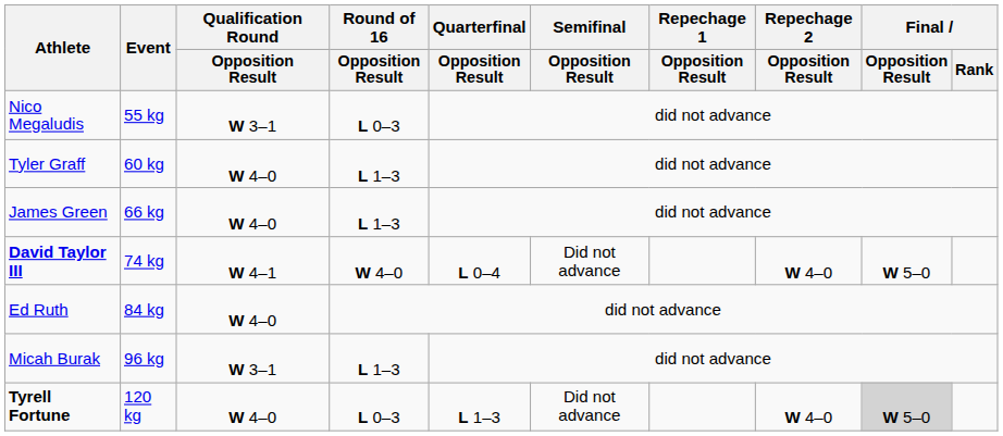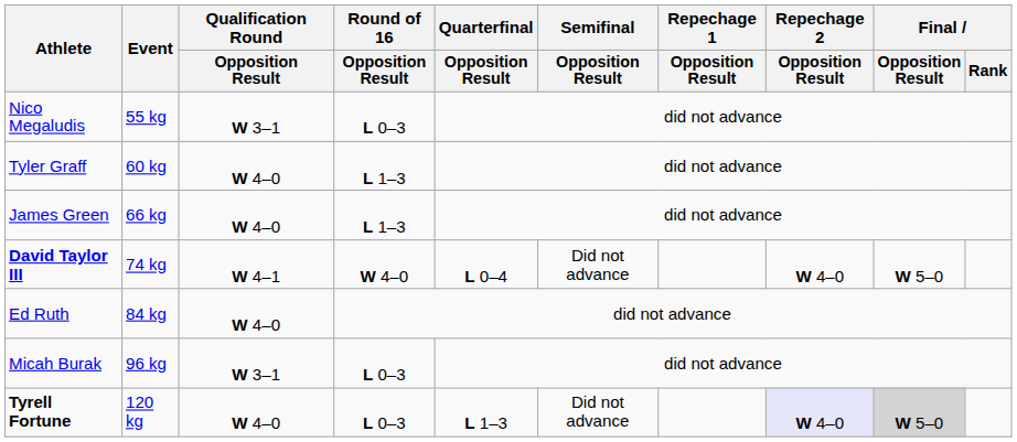 <table class="wikitable" style="font-size:90%;">
 <tr>
 <th rowspan=2>Athlete</th>
 <th rowspan=2>Event</th>
 <th>Qualification Round</th>
 <th>Round of 16</th>
 <th>Quarterfinal</th>
 <th>Semifinal</th>
 <th>Repechage 1</th>
 <th>Repechage 2</th>
 <th colspan=2>Final / </th>
 </tr>
 <tr style="font-size: 95%">
 <th>Opposition<br>Result</th>
 <th>Opposition<br>Result</th>
 <th>Opposition<br>Result</th>
 <th>Opposition<br>Result</th>
 <th>Opposition<br>Result</th>
 <th>Opposition<br>Result</th>
 <th>Opposition<br>Result</th>
 <th>Rank</th>
 </tr>
 <tr align=center>
 <td align=left><a href='#'>Nico Megaludis</a></td>
 <td align=left><a href='#'>55 kg</a></td>
 <td><br><strong>W</strong> 3–1 <sup></sup></td>
 <td><br><strong>L</strong> 0–3 <sup></sup></td>
 <td colspan=6>did not advance</td>
 </tr>
 <tr align=center>
 <td align=left><a href='#'>Tyler Graff</a></td>
 <td align=left><a href='#'>60 kg</a></td>
 <td><br><strong>W</strong> 4–0 <sup></sup></td>
 <td><br><strong>L</strong> 1–3 <sup></sup></td>
 <td colspan=6>did not advance</td>
 </tr>
 <tr align=center>
 <td align=left><a href='#'>James Green</a></td>
 <td align=left><a href='#'>66 kg</a></td>
 <td><br><strong>W</strong> 4–0 <sup></sup></td>
 <td><br><strong>L</strong> 1–3 <sup></sup></td>
 <td colspan=6>did not advance</td>
 </tr>
 <tr align=center>
 <td align=left><strong><a href='#'>David Taylor III</a></strong></td>
 <td align=left><a href='#'>74 kg</a></td>
 <td><br><strong>W</strong> 4–1 <sup></sup></td>
 <td><br><strong>W</strong> 4–0 <sup></sup></td>
 <td><br><strong>L</strong> 0–4 <sup></sup></td>
 <td align=center>Did not advance</td>
 <td></td>
 <td><br><strong>W</strong> 4–0 <sup></sup></td>
 <td><br><strong>W</strong> 5–0 <sup></sup></td>
 <td></td>
 </tr>
 <tr align=center>
 <td align=left><a href='#'>Ed Ruth</a></td>
 <td align=left><a href='#'>84 kg</a></td>
 <td><br><strong>W</strong> 4–0 <sup></sup></td>
 <td colspan=7>did not advance</td>
 </tr>
 <tr align=center>
 <td align=left><a href='#'>Micah Burak</a></td>
 <td align=left><a href='#'>96 kg</a></td>
 <td><br><strong>W</strong> 3–1 <sup></sup></td>
-<td><br><strong>L</strong> 1–3 <sup></sup></td>
+<td><br><strong>L</strong> 0–3 <sup></sup></td>
 <td colspan=6>did not advance</td>
 </tr>
 <tr align=center>
 <td align=left><strong>Tyrell Fortune</strong></td>
 <td align=left><a href='#'>120 kg</a></td>
 <td><br><strong>W</strong> 4–0 <sup></sup></td>
 <td><br><strong>L</strong> 0–3 <sup></sup></td>
 <td><br><strong>L</strong> 1–3 <sup></sup></td>
 <td align=center>Did not advance</td>
 <td></td>
-<td><br><strong>W</strong> 4–0 <sup></sup></td>
+<td style="background: lavender;"><br><strong>W</strong> 4–0 <sup></sup></td>
 <td style="background: lightgrey;"><br><strong>W</strong> 5–0 <sup></sup></td>
 <td></td>
 </tr>
 </table>
